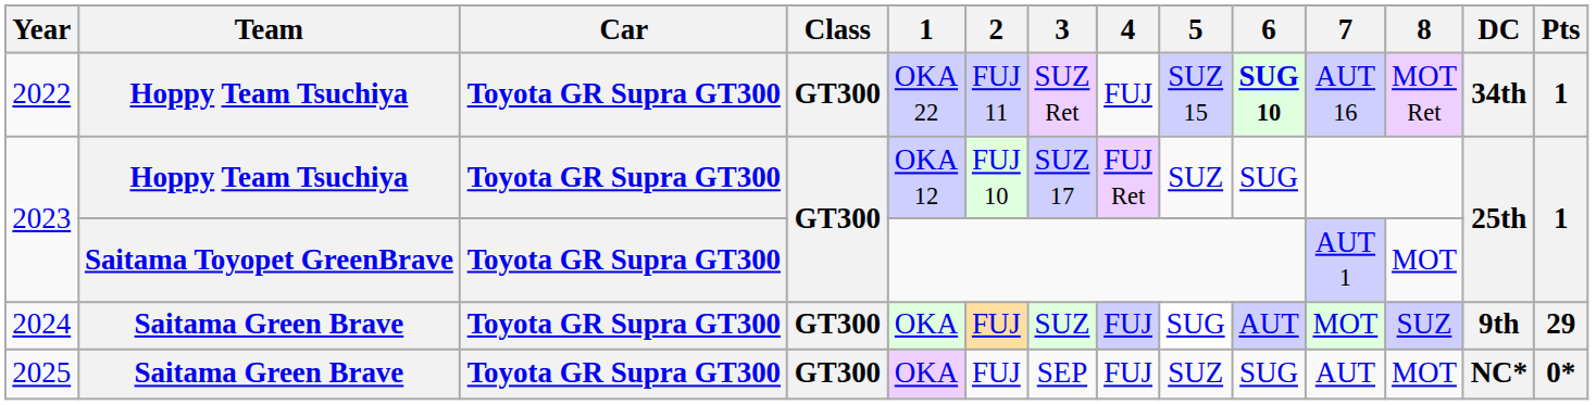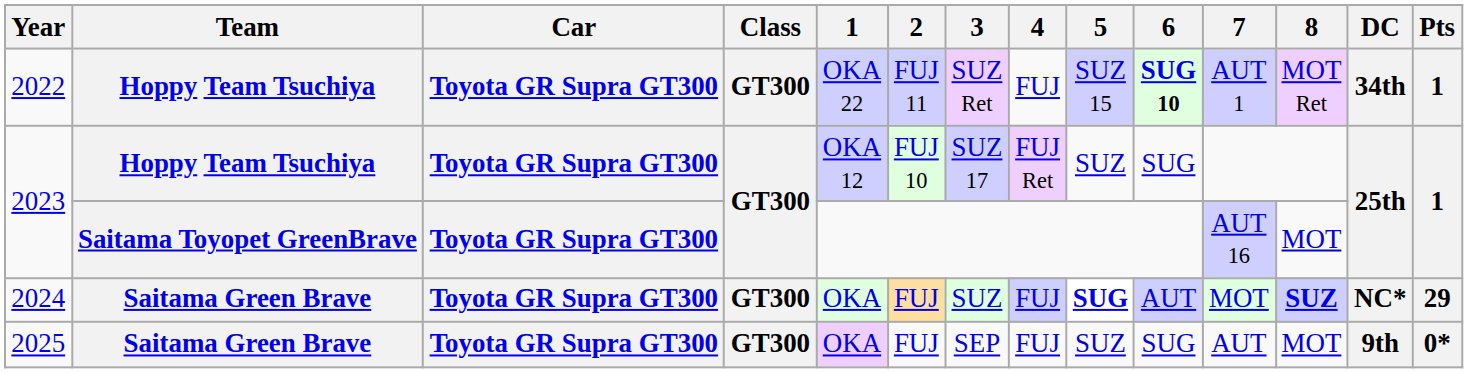 <table class="wikitable" style="text-align:center; font-size:85%">
 <tr>
 <th>Year</th>
 <th>Team</th>
 <th>Car</th>
 <th>Class</th>
 <th>1</th>
 <th>2</th>
 <th>3</th>
 <th>4</th>
 <th>5</th>
 <th>6</th>
 <th>7</th>
 <th>8</th>
 <th>DC</th>
 <th>Pts</th>
 </tr>
 <tr>
 <td><a href='#'>2022</a></td>
 <th nowrap><a href='#'>Hoppy</a> <a href='#'>Team Tsuchiya</a></th>
 <th nowrap><a href='#'>Toyota GR Supra GT300</a></th>
 <th>GT300</th>
 <td style="background:#CFCFFF"><a href='#'>OKA</a><br><small>22</small></td>
 <td style="background:#CFCFFF"><a href='#'>FUJ</a><br><small>11</small></td>
 <td style="background:#EFCFFF"><a href='#'>SUZ</a><br><small>Ret</small></td>
 <td style="background:#"><a href='#'>FUJ</a><br><small></small></td>
 <td style="background:#CFCFFF"><a href='#'>SUZ</a><br><small>15</small></td>
 <td style="background:#DFFFDF"><strong><a href='#'>SUG</a><br><small>10</small></strong></td>
-<td style="background:#CFCFFF"><a href='#'>AUT</a><br><small>16</small></td>
+<td style="background:#CFCFFF"><a href='#'>AUT</a><br><small>1</small></td>
 <td style="background:#EFCFFF"><a href='#'>MOT</a><br><small>Ret</small></td>
 <th>34th</th>
 <th>1</th>
 </tr>
 <tr>
 <td rowspan="2"><a href='#'>2023</a></td>
 <th nowrap><a href='#'>Hoppy</a> <a href='#'>Team Tsuchiya</a></th>
 <th nowrap><a href='#'>Toyota GR Supra GT300</a></th>
 <th rowspan="2">GT300</th>
 <td style="background:#CFCFFF"><a href='#'>OKA</a><br><small>12</small></td>
 <td style="background:#DFFFDF"><a href='#'>FUJ</a><br><small>10</small></td>
 <td style="background:#CFCFFF"><a href='#'>SUZ</a><br><small>17</small></td>
 <td style="background:#EFCFFF"><a href='#'>FUJ</a><br><small>Ret</small></td>
 <td style="background:#"><a href='#'>SUZ</a><br><small></small></td>
 <td style="background:#"><a href='#'>SUG</a><br><small></small></td>
 <td colspan=2></td>
 <th rowspan="2">25th</th>
 <th rowspan="2">1</th>
 </tr>
 <tr>
 <th nowrap><a href='#'>Saitama Toyopet GreenBrave</a></th>
 <th nowrap><a href='#'>Toyota GR Supra GT300</a></th>
 <td colspan=6></td>
-<td style="background:#CFCFFF"><a href='#'>AUT</a><br><small>1</small></td>
+<td style="background:#CFCFFF"><a href='#'>AUT</a><br><small>16</small></td>
 <td style="background:#"><a href='#'>MOT</a><br><small></small></td>
 </tr>
 <tr>
 <td><a href='#'>2024</a></td>
 <th><a href='#'>Saitama Green Brave</a></th>
 <th><a href='#'>Toyota GR Supra GT300</a></th>
 <th>GT300</th>
 <td style="background:#dfffdf;"><a href='#'>OKA</a><br></td>
 <td style="background:#ffdf9f;"><a href='#'>FUJ</a><br></td>
 <td style="background:#dfffdf;"><a href='#'>SUZ</a><br></td>
 <td style="background:#cfcfff;"><a href='#'>FUJ</a><br></td>
-<td style="background:#ffffff;"><a href='#'>SUG</a><br></td>
+<td style="background:#ffffff;"><strong><a href='#'>SUG</a><br></strong></td>
 <td style="background:#cfcfff;"><a href='#'>AUT</a><br></td>
 <td style="background:#dfffdf;"><a href='#'>MOT</a><br></td>
-<td style="background:#cfcfff;"><a href='#'>SUZ</a><br></td>
-<th>9th</th>
+<td style="background:#cfcfff;"><strong><a href='#'>SUZ</a><br></strong></td>
+<th>NC*</th>
 <th>29</th>
 </tr>
 <tr>
 <td><a href='#'>2025</a></td>
 <th nowrap><a href='#'>Saitama Green Brave</a></th>
 <th nowrap><a href='#'>Toyota GR Supra GT300</a></th>
 <th>GT300</th>
 <td style="background:#EFCFFF;"><a href='#'>OKA</a><br></td>
 <td style="background:#;"><a href='#'>FUJ</a><br></td>
 <td style="background:#;"><a href='#'>SEP</a><br></td>
 <td style="background:#;"><a href='#'>FUJ</a><br></td>
 <td style="background:#;"><a href='#'>SUZ</a><br></td>
 <td style="background:#;"><a href='#'>SUG</a><br></td>
 <td style="background:#;"><a href='#'>AUT</a><br></td>
 <td style="background:#;"><a href='#'>MOT</a><br></td>
-<th>NC*</th>
+<th>9th</th>
 <th>0*</th>
 </tr>
 </table>
